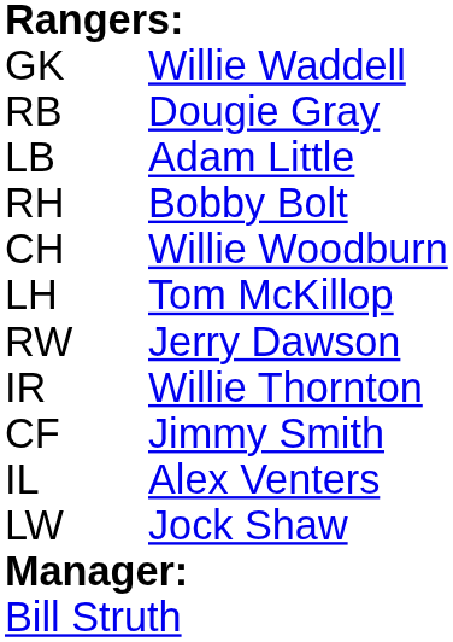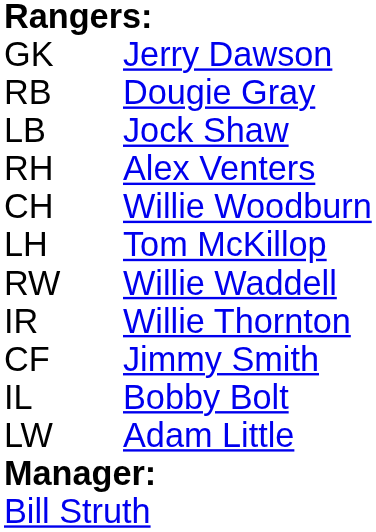 <table style="font-size: 90%" cellspacing="0" cellpadding="0">
 <tr>
 <td colspan="4"><strong>Rangers:</strong></td>
 </tr>
 <tr>
 <th width="25"></th>
 <th width="25"></th>
 </tr>
 <tr>
 <td>GK</td>
 <td></td>
-<td> <a href='#'>Willie Waddell</a></td>
+<td> <a href='#'>Jerry Dawson</a></td>
 </tr>
 <tr>
 <td>RB</td>
 <td></td>
 <td> <a href='#'>Dougie Gray</a></td>
 </tr>
 <tr>
 <td>LB</td>
 <td></td>
-<td> <a href='#'>Adam Little</a></td>
+<td> <a href='#'>Jock Shaw</a></td>
 </tr>
 <tr>
 <td>RH</td>
 <td></td>
-<td> <a href='#'>Bobby Bolt</a></td>
+<td> <a href='#'>Alex Venters</a></td>
 </tr>
 <tr>
 <td>CH</td>
 <td></td>
 <td> <a href='#'>Willie Woodburn</a></td>
 </tr>
 <tr>
 <td>LH</td>
 <td></td>
 <td> <a href='#'>Tom McKillop</a></td>
 </tr>
 <tr>
 <td>RW</td>
 <td></td>
-<td> <a href='#'>Jerry Dawson</a></td>
+<td> <a href='#'>Willie Waddell</a></td>
 </tr>
 <tr>
 <td>IR</td>
 <td></td>
 <td> <a href='#'>Willie Thornton</a></td>
 </tr>
 <tr>
 <td>CF</td>
 <td></td>
 <td> <a href='#'>Jimmy Smith</a></td>
 </tr>
 <tr>
 <td>IL</td>
 <td></td>
-<td> <a href='#'>Alex Venters</a></td>
+<td> <a href='#'>Bobby Bolt</a></td>
 </tr>
 <tr>
 <td>LW</td>
 <td></td>
-<td> <a href='#'>Jock Shaw</a></td>
+<td> <a href='#'>Adam Little</a></td>
 </tr>
 <tr>
 <td colspan=4><strong>Manager:</strong></td>
 </tr>
 <tr>
 <td colspan="4"> <a href='#'>Bill Struth</a></td>
 </tr>
 </table>
